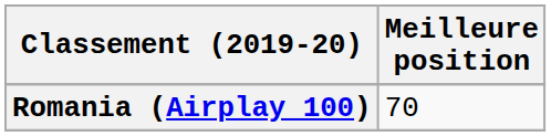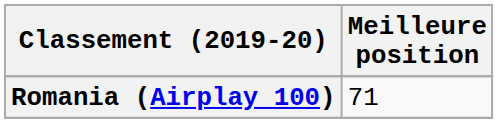 <table class="wikitable sortable">
 <tr>
 <th scope=col>Classement (2019-20)</th>
 <th scope=col>Meilleure<br>position</th>
 </tr>
 <tr>
 </tr>
 <tr>
 </tr>
 <tr>
 </tr>
 <tr>
 </tr>
 <tr>
 </tr>
 <tr>
 <th scope="row">Romania (<a href='#'>Airplay 100</a>)</th>
-<td>70</td>
+<td>71</td>
 </tr>
 <tr>
 </tr>
 </table>
